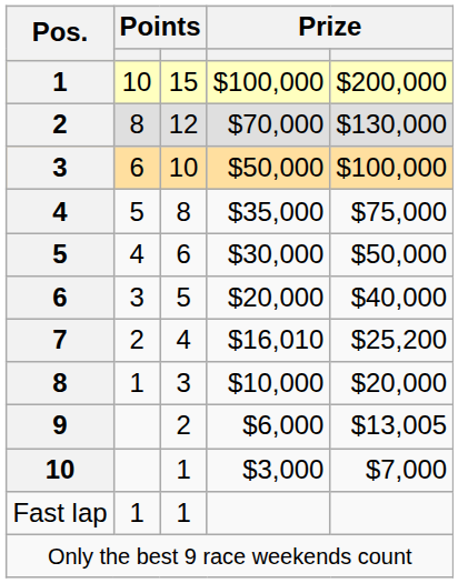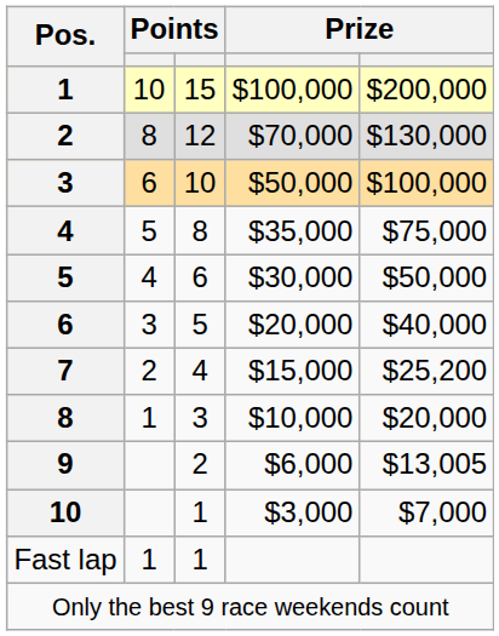 <table class="wikitable"  style="font-size:97%; text-align:center; margin:1em 0 1em 1em; float:right;">
 <tr>
 <th rowspan=2>Pos.</th>
 <th colspan=2>Points</th>
 <th colspan=2>Prize</th>
 </tr>
 <tr>
 <th></th>
 <th></th>
 <th></th>
 <th></th>
 </tr>
 <tr style="background:#ffffbf;">
 <th>1</th>
 <td>10</td>
 <td>15</td>
 <td align="right">$100,000</td>
 <td align="right">$200,000</td>
 </tr>
 <tr style="background:#dfdfdf;">
 <th>2</th>
 <td>8</td>
 <td>12</td>
 <td align="right">$70,000</td>
 <td align="right">$130,000</td>
 </tr>
 <tr style="background:#ffdf9f;">
 <th>3</th>
 <td>6</td>
 <td>10</td>
 <td align="right">$50,000</td>
 <td align="right">$100,000</td>
 </tr>
 <tr>
 <th>4</th>
 <td>5</td>
 <td>8</td>
 <td align="right">$35,000</td>
 <td align="right">$75,000</td>
 </tr>
 <tr>
 <th>5</th>
 <td>4</td>
 <td>6</td>
 <td align="right">$30,000</td>
 <td align="right">$50,000</td>
 </tr>
 <tr>
 <th>6</th>
 <td>3</td>
 <td>5</td>
 <td align="right">$20,000</td>
 <td align="right">$40,000</td>
 </tr>
 <tr>
 <th>7</th>
 <td>2</td>
 <td>4</td>
-<td align="right">$16,010</td>
+<td align="right">$15,000</td>
 <td align="right">$25,200</td>
 </tr>
 <tr>
 <th>8</th>
 <td>1</td>
 <td>3</td>
 <td align="right">$10,000</td>
 <td align="right">$20,000</td>
 </tr>
 <tr>
 <th>9</th>
 <td></td>
 <td>2</td>
 <td align="right">$6,000</td>
 <td align="right">$13,005</td>
 </tr>
 <tr>
 <th>10</th>
 <td></td>
 <td>1</td>
 <td align="right">$3,000</td>
 <td align="right">$7,000</td>
 </tr>
 <tr>
 <td>Fast lap</td>
 <td>1</td>
 <td>1</td>
 <td></td>
 <td></td>
 </tr>
 <tr>
 <td colspan=5><small>Only the best 9 race weekends count</small></td>
 </tr>
 </table>
